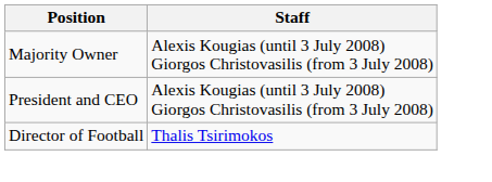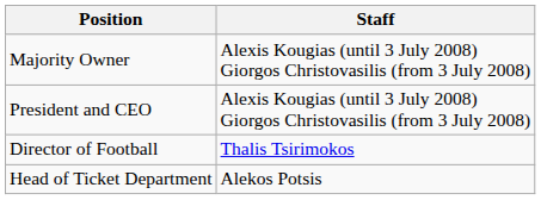 <table class="wikitable">
 <tr>
 <th>Position</th>
 <th>Staff</th>
 </tr>
 <tr>
 <td>Majority Owner</td>
 <td>Alexis Kougias (until 3 July 2008)<br>Giorgos Christovasilis (from 3 July 2008)</td>
 </tr>
 <tr>
 <td>President and CEO</td>
 <td>Alexis Kougias (until 3 July 2008)<br>Giorgos Christovasilis (from 3 July 2008)</td>
 </tr>
 <tr>
 <td>Director of Football</td>
 <td><a href='#'>Thalis Tsirimokos</a></td>
 </tr>
+<tr>
+<td>Head of Ticket Department</td>
+<td>Alekos Potsis</td>
+</tr>
 </table>
